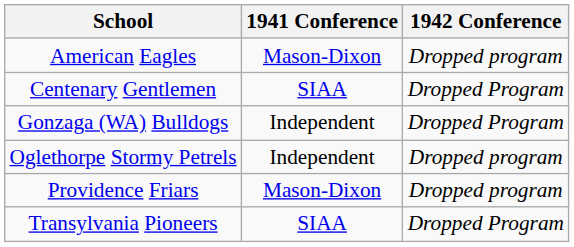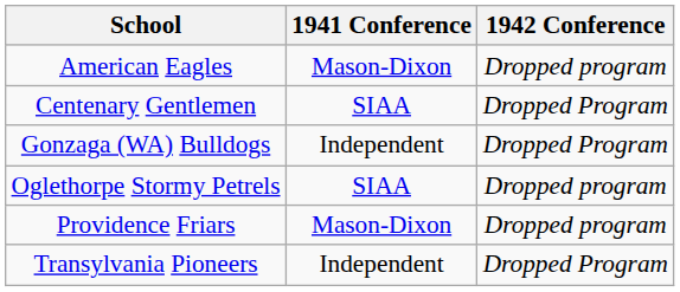 <table class="wikitable sortable">
 <tr>
 <th>School</th>
 <th>1941 Conference</th>
 <th>1942 Conference</th>
 </tr>
 <tr style="text-align:center;">
 <td><a href='#'>American</a> <a href='#'>Eagles</a></td>
 <td><a href='#'>Mason-Dixon</a></td>
 <td><em>Dropped program</em></td>
 </tr>
 <tr style="text-align:center;">
 <td><a href='#'>Centenary</a> <a href='#'>Gentlemen</a></td>
 <td><a href='#'>SIAA</a></td>
 <td><em>Dropped Program</em></td>
 </tr>
 <tr style="text-align:center;">
 <td><a href='#'>Gonzaga (WA)</a> <a href='#'>Bulldogs</a></td>
 <td>Independent</td>
 <td><em>Dropped Program</em></td>
 </tr>
 <tr style="text-align:center;">
 <td><a href='#'>Oglethorpe</a> <a href='#'>Stormy Petrels</a></td>
-<td>Independent</td>
+<td><a href='#'>SIAA</a></td>
 <td><em>Dropped program</em></td>
 </tr>
 <tr style="text-align:center;">
 <td><a href='#'>Providence</a> <a href='#'>Friars</a></td>
 <td><a href='#'>Mason-Dixon</a></td>
 <td><em>Dropped program</em></td>
 </tr>
 <tr style="text-align:center;">
 <td><a href='#'>Transylvania</a> <a href='#'>Pioneers</a></td>
-<td><a href='#'>SIAA</a></td>
+<td>Independent</td>
 <td><em>Dropped Program</em></td>
 </tr>
 </table>
